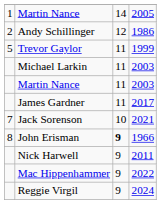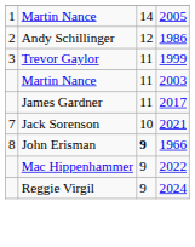 <table class="wikitable">
 <tr>
 </tr>
 <tr>
 <td>1</td>
 <td><a href='#'>Martin Nance</a></td>
 <td>14</td>
 <td><a href='#'>2005</a></td>
 </tr>
 <tr>
 <td>2</td>
 <td>Andy Schillinger</td>
 <td>12</td>
 <td><a href='#'>1986</a></td>
 </tr>
 <tr>
-<td>5</td>
+<td>3</td>
 <td><a href='#'>Trevor Gaylor</a></td>
 <td>11</td>
 <td><a href='#'>1999</a></td>
-</tr>
-<tr>
-<td></td>
-<td>Michael Larkin</td>
-<td>11</td>
-<td><a href='#'>2003</a></td>
 </tr>
 <tr>
 <td></td>
 <td><a href='#'>Martin Nance</a></td>
 <td>11</td>
 <td><a href='#'>2003</a></td>
 </tr>
 <tr>
 <td></td>
 <td>James Gardner</td>
 <td>11</td>
 <td><a href='#'>2017</a></td>
 </tr>
 <tr>
 <td>7</td>
 <td>Jack Sorenson</td>
 <td>10</td>
 <td><a href='#'>2021</a></td>
 </tr>
 <tr>
 <td>8</td>
 <td>John Erisman</td>
 <td><strong>9</strong></td>
 <td><a href='#'>1966</a></td>
 </tr>
 <tr>
 <td></td>
-<td>Nick Harwell</td>
-<td>9</td>
-<td><a href='#'>2011</a></td>
-</tr>
-<tr>
-<td></td>
 <td><a href='#'>Mac Hippenhammer</a></td>
 <td>9</td>
 <td><a href='#'>2022</a></td>
 </tr>
 <tr>
 <td></td>
 <td>Reggie Virgil</td>
 <td>9</td>
 <td><a href='#'>2024</a></td>
 </tr>
 </table>
